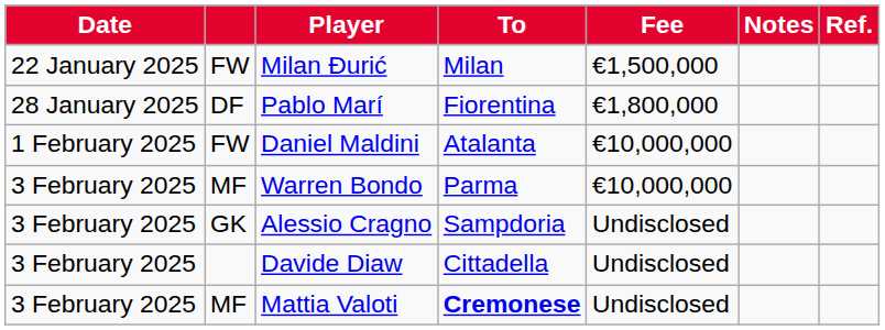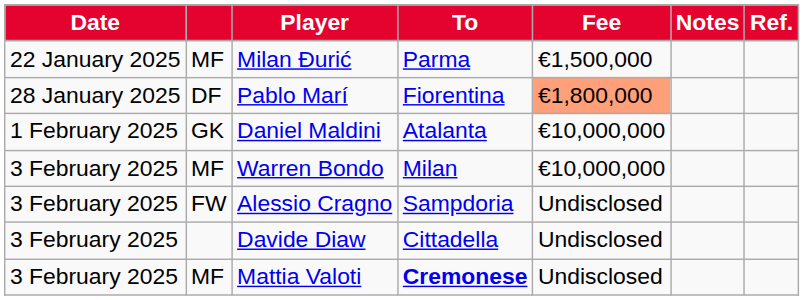 <table class="wikitable plainrowheaders">
 <tr>
 <th style="background:#E4022E; color:white; text-align:center;">Date</th>
 <th style="background:#E4022E; color:white; text-align:center;"></th>
 <th style="background:#E4022E; color:white; text-align:center;">Player</th>
 <th style="background:#E4022E; color:white; text-align:center;">To</th>
 <th style="background:#E4022E; color:white; text-align:center;">Fee</th>
 <th style="background:#E4022E; color:white; text-align:center;">Notes</th>
 <th style="background:#E4022E; color:white; text-align:center;">Ref.</th>
 </tr>
 <tr>
 <td>22 January 2025</td>
-<td>FW</td>
+<td>MF</td>
 <td> <a href='#'>Milan Đurić</a></td>
-<td> <a href='#'>Milan</a></td>
+<td> <a href='#'>Parma</a></td>
 <td>€1,500,000</td>
 <td></td>
 <td></td>
 </tr>
 <tr>
 <td>28 January 2025</td>
 <td>DF</td>
 <td> <a href='#'>Pablo Marí</a></td>
 <td> <a href='#'>Fiorentina</a></td>
-<td>€1,800,000</td>
+<td style="background: lightsalmon;">€1,800,000</td>
 <td></td>
 <td></td>
 </tr>
 <tr>
 <td>1 February 2025</td>
-<td>FW</td>
+<td>GK</td>
 <td> <a href='#'>Daniel Maldini</a></td>
 <td> <a href='#'>Atalanta</a></td>
 <td>€10,000,000</td>
 <td></td>
 <td></td>
 </tr>
 <tr>
 <td>3 February 2025</td>
 <td>MF</td>
 <td> <a href='#'>Warren Bondo</a></td>
-<td> <a href='#'>Parma</a></td>
+<td> <a href='#'>Milan</a></td>
 <td>€10,000,000</td>
 <td></td>
 <td></td>
 </tr>
 <tr>
 <td>3 February 2025</td>
-<td>GK</td>
+<td>FW</td>
 <td> <a href='#'>Alessio Cragno</a></td>
 <td> <a href='#'>Sampdoria</a></td>
 <td>Undisclosed</td>
 <td></td>
 <td></td>
 </tr>
 <tr>
 <td>3 February 2025</td>
 <td></td>
 <td> <a href='#'>Davide Diaw</a></td>
 <td> <a href='#'>Cittadella</a></td>
 <td>Undisclosed</td>
 <td></td>
 <td></td>
 </tr>
 <tr>
 <td>3 February 2025</td>
 <td>MF</td>
 <td> <a href='#'>Mattia Valoti</a></td>
 <td><strong> <a href='#'>Cremonese</a></strong></td>
 <td>Undisclosed</td>
 <td></td>
 <td></td>
 </tr>
 </table>
